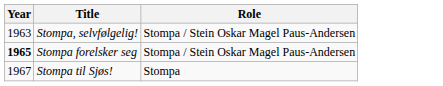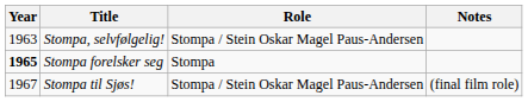 <table class="wikitable">
 <tr>
 <th>Year</th>
 <th>Title</th>
 <th>Role</th>
+<th>Notes</th>
 </tr>
 <tr>
 <td>1963</td>
 <td><em>Stompa, selvfølgelig!</em></td>
 <td>Stompa / Stein Oskar Magel Paus-Andersen</td>
+<td></td>
 </tr>
 <tr>
 <td><strong>1965</strong></td>
 <td><em>Stompa forelsker seg</em></td>
-<td>Stompa / Stein Oskar Magel Paus-Andersen</td>
+<td>Stompa</td>
+<td></td>
 </tr>
 <tr>
 <td>1967</td>
 <td><em>Stompa til Sjøs!</em></td>
-<td>Stompa</td>
+<td>Stompa / Stein Oskar Magel Paus-Andersen</td>
+<td>(final film role)</td>
 </tr>
 </table>
